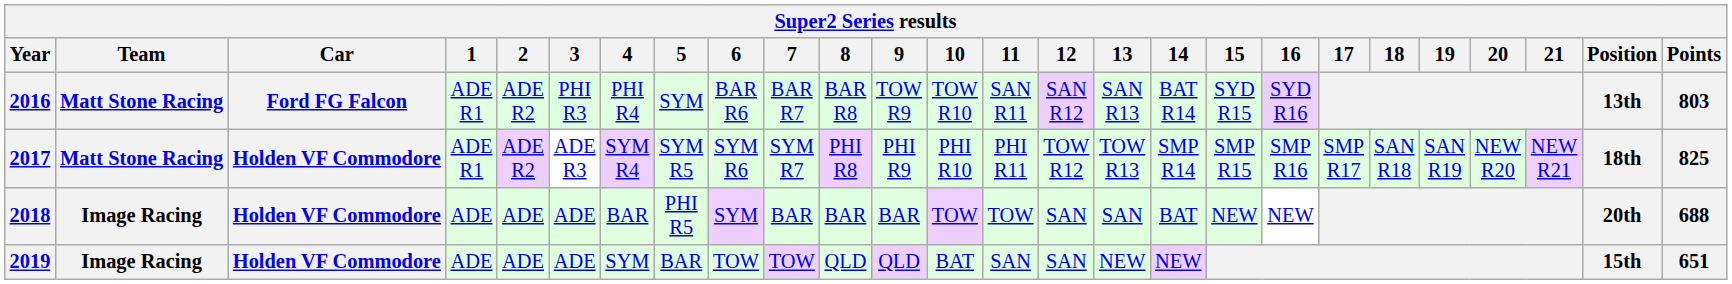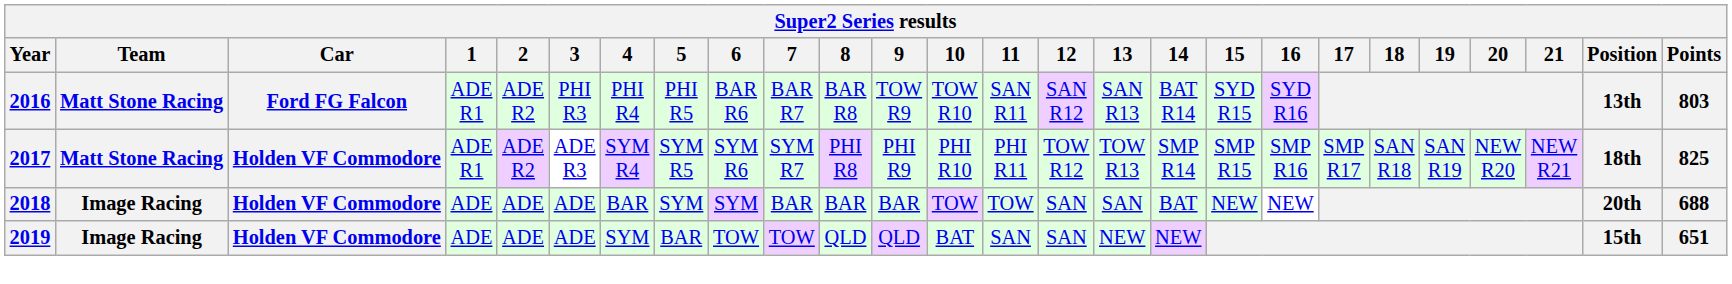 <table class="wikitable" style="text-align:center; font-size:85%">
 <tr>
 <th colspan=26><a href='#'>Super2 Series</a> results</th>
 </tr>
 <tr>
 <th>Year</th>
 <th>Team</th>
 <th>Car</th>
 <th>1</th>
 <th>2</th>
 <th>3</th>
 <th>4</th>
 <th>5</th>
 <th>6</th>
 <th>7</th>
 <th>8</th>
 <th>9</th>
 <th>10</th>
 <th>11</th>
 <th>12</th>
 <th>13</th>
 <th>14</th>
 <th>15</th>
 <th>16</th>
 <th>17</th>
 <th>18</th>
 <th>19</th>
 <th>20</th>
 <th>21</th>
 <th>Position</th>
 <th>Points</th>
 </tr>
 <tr>
 <th><a href='#'>2016</a></th>
 <th><a href='#'>Matt Stone Racing</a></th>
 <th><a href='#'>Ford FG Falcon</a></th>
 <td style=background:#dfffdf><a href='#'>ADE<br>R1</a><br></td>
 <td style=background:#dfffdf><a href='#'>ADE<br>R2</a><br></td>
 <td style=background:#dfffdf><a href='#'>PHI<br>R3</a><br></td>
 <td style=background:#dfffdf><a href='#'>PHI<br>R4</a><br></td>
-<td style=background:#dfffdf><a href='#'>SYM</a><br></td>
+<td style=background:#dfffdf><a href='#'>PHI<br>R5</a><br></td>
 <td style=background:#dfffdf><a href='#'>BAR<br>R6</a><br></td>
 <td style=background:#dfffdf><a href='#'>BAR<br>R7</a><br></td>
 <td style=background:#dfffdf><a href='#'>BAR<br>R8</a><br></td>
 <td style=background:#dfffdf><a href='#'>TOW<br>R9</a><br></td>
 <td style=background:#dfffdf><a href='#'>TOW<br>R10</a><br></td>
 <td style=background:#dfffdf><a href='#'>SAN<br>R11</a><br></td>
 <td style=background:#efcfff><a href='#'>SAN<br>R12</a><br></td>
 <td style=background:#dfffdf><a href='#'>SAN<br>R13</a><br></td>
 <td style=background:#dfffdf><a href='#'>BAT<br>R14</a><br></td>
 <td style=background:#dfffdf><a href='#'>SYD<br>R15</a><br></td>
 <td style=background:#efcfff><a href='#'>SYD<br>R16</a><br></td>
 <th colspan=5></th>
 <th>13th</th>
 <th>803</th>
 </tr>
 <tr>
 <th><a href='#'>2017</a></th>
 <th><a href='#'>Matt Stone Racing</a></th>
 <th><a href='#'>Holden VF Commodore</a></th>
 <td style=background:#dfffdf><a href='#'>ADE<br>R1</a><br></td>
 <td style=background:#efcfff><a href='#'>ADE<br>R2</a><br></td>
 <td style=background:#ffffff><a href='#'>ADE<br>R3</a><br></td>
 <td style=background:#efcfff><a href='#'>SYM<br>R4</a><br></td>
 <td style=background:#dfffdf><a href='#'>SYM<br>R5</a><br></td>
 <td style=background:#dfffdf><a href='#'>SYM<br>R6</a><br></td>
 <td style=background:#dfffdf><a href='#'>SYM<br>R7</a><br></td>
 <td style=background:#efcfff><a href='#'>PHI<br>R8</a><br></td>
 <td style=background:#dfffdf><a href='#'>PHI<br>R9</a><br></td>
 <td style=background:#dfffdf><a href='#'>PHI<br>R10</a><br></td>
 <td style=background:#dfffdf><a href='#'>PHI<br>R11</a><br></td>
 <td style=background:#dfffdf><a href='#'>TOW<br>R12</a><br></td>
 <td style=background:#dfffdf><a href='#'>TOW<br>R13</a><br></td>
 <td style=background:#dfffdf><a href='#'>SMP<br>R14</a><br></td>
 <td style=background:#dfffdf><a href='#'>SMP<br>R15</a><br></td>
 <td style=background:#dfffdf><a href='#'>SMP<br>R16</a><br></td>
 <td style=background:#dfffdf><a href='#'>SMP<br>R17</a><br></td>
 <td style=background:#dfffdf><a href='#'>SAN<br>R18</a><br></td>
 <td style=background:#dfffdf><a href='#'>SAN<br>R19</a><br></td>
 <td style=background:#dfffdf><a href='#'>NEW<br>R20</a><br></td>
 <td style=background:#efcfff><a href='#'>NEW<br>R21</a><br></td>
 <th>18th</th>
 <th>825</th>
 </tr>
 <tr>
 <th><a href='#'>2018</a></th>
 <th nowrap>Image Racing</th>
 <th nowrap><a href='#'>Holden VF Commodore</a></th>
 <td style=background:#dfffdf><a href='#'>ADE</a><br></td>
 <td style=background:#dfffdf><a href='#'>ADE</a><br></td>
 <td style=background:#dfffdf><a href='#'>ADE</a><br></td>
 <td style=background:#dfffdf><a href='#'>BAR</a><br></td>
-<td style=background:#dfffdf><a href='#'>PHI<br>R5</a><br></td>
+<td style=background:#dfffdf><a href='#'>SYM</a><br></td>
 <td style=background:#efcfff><a href='#'>SYM</a><br></td>
 <td style=background:#dfffdf><a href='#'>BAR</a><br></td>
 <td style=background:#dfffdf><a href='#'>BAR</a><br></td>
 <td style=background:#dfffdf><a href='#'>BAR</a><br></td>
 <td style=background:#efcfff><a href='#'>TOW</a><br></td>
 <td style=background:#dfffdf><a href='#'>TOW</a><br></td>
 <td style=background:#dfffdf><a href='#'>SAN</a><br></td>
 <td style=background:#dfffdf><a href='#'>SAN</a><br></td>
 <td style=background:#dfffdf><a href='#'>BAT</a><br></td>
 <td style=background:#dfffdf><a href='#'>NEW</a><br></td>
 <td style=background:#ffffff><a href='#'>NEW</a><br></td>
 <th colspan=5></th>
 <th>20th</th>
 <th>688</th>
 </tr>
 <tr>
 <th><a href='#'>2019</a></th>
 <th nowrap>Image Racing</th>
 <th nowrap><a href='#'>Holden VF Commodore</a></th>
 <td style=background:#dfffdf><a href='#'>ADE</a><br></td>
 <td style=background:#dfffdf><a href='#'>ADE</a><br></td>
 <td style=background:#dfffdf><a href='#'>ADE</a><br></td>
 <td style=background:#dfffdf><a href='#'>SYM</a><br></td>
 <td style=background:#dfffdf><a href='#'>BAR</a><br></td>
 <td style=background:#dfffdf><a href='#'>TOW</a><br></td>
 <td style=background:#efcfff><a href='#'>TOW</a><br></td>
 <td style=background:#dfffdf><a href='#'>QLD</a><br></td>
 <td style=background:#efcfff><a href='#'>QLD</a><br></td>
 <td style=background:#dfffdf><a href='#'>BAT</a><br></td>
 <td style=background:#dfffdf><a href='#'>SAN</a><br></td>
 <td style=background:#dfffdf><a href='#'>SAN</a><br></td>
 <td style=background:#dfffdf><a href='#'>NEW</a><br></td>
 <td style=background:#efcfff><a href='#'>NEW</a><br></td>
 <th colspan=7></th>
 <th>15th</th>
 <th>651</th>
 </tr>
 </table>
